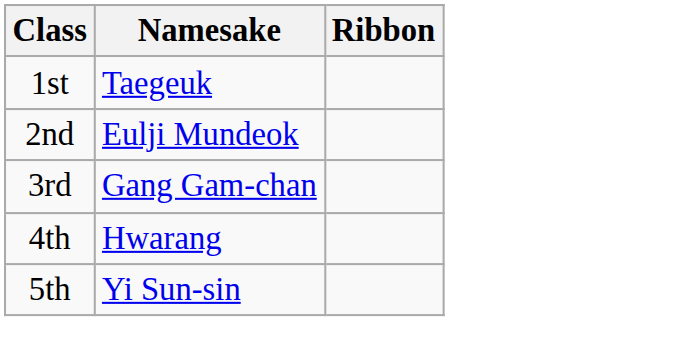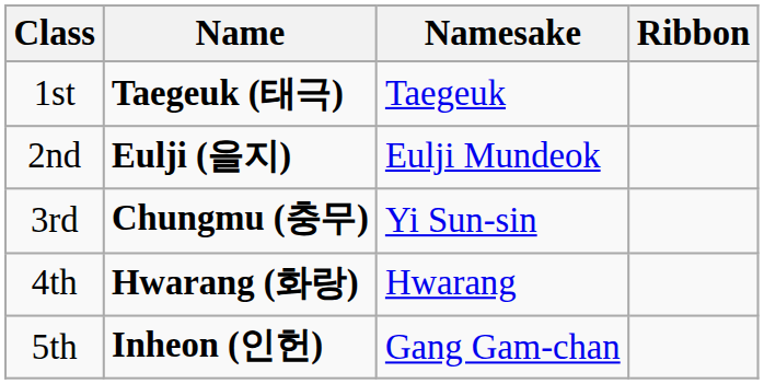 <table class="wikitable">
 <tr>
 <th>Class</th>
+<th>Name</th>
 <th>Namesake</th>
 <th>Ribbon</th>
 </tr>
 <tr>
 <td align="Center">1st</td>
+<td><strong>Taegeuk (태극)</strong></td>
 <td><a href='#'>Taegeuk</a></td>
 <td></td>
 </tr>
 <tr>
 <td align="Center">2nd</td>
+<td><strong>Eulji (을지)</strong></td>
 <td><a href='#'>Eulji Mundeok</a></td>
 <td></td>
 </tr>
 <tr>
 <td align="Center">3rd</td>
-<td><a href='#'>Gang Gam-chan</a></td>
+<td><strong>Chungmu (충무)</strong></td>
+<td><a href='#'>Yi Sun-sin</a></td>
 <td></td>
 </tr>
 <tr>
 <td align="Center">4th</td>
+<td><strong>Hwarang (화랑)</strong></td>
 <td><a href='#'>Hwarang</a></td>
 <td></td>
 </tr>
 <tr>
 <td align="Center">5th</td>
-<td><a href='#'>Yi Sun-sin</a></td>
+<td><strong>Inheon (인헌)</strong></td>
+<td><a href='#'>Gang Gam-chan</a></td>
 <td></td>
 </tr>
 </table>
